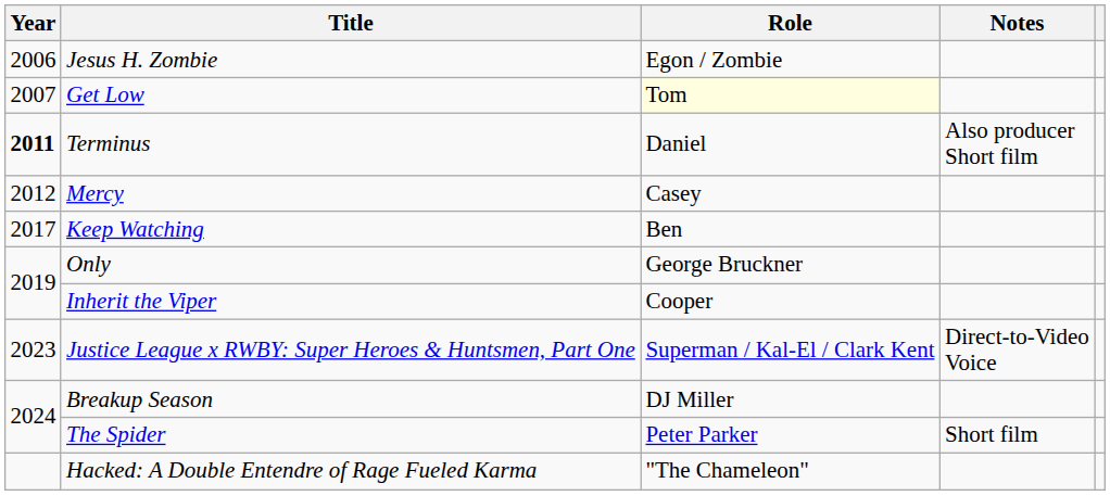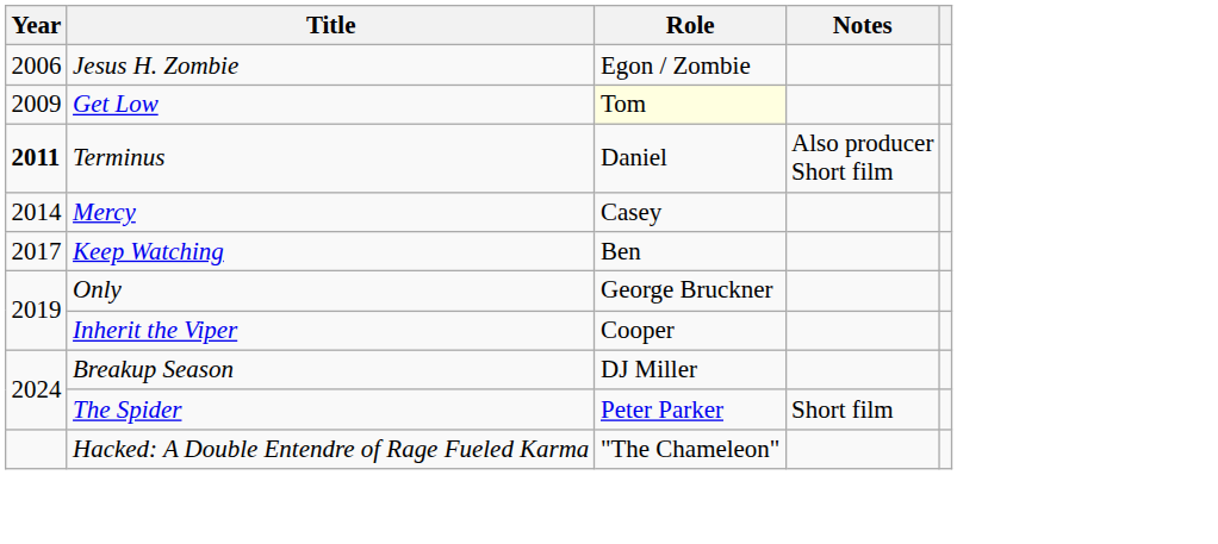 <table class="wikitable sortable">
 <tr>
 <th>Year</th>
 <th>Title</th>
 <th>Role</th>
 <th>Notes</th>
 <th></th>
 </tr>
 <tr>
 <td>2006</td>
 <td><em>Jesus H. Zombie</em></td>
 <td>Egon / Zombie</td>
 <td align="center"></td>
 <td></td>
 </tr>
 <tr>
-<td>2007</td>
+<td>2009</td>
 <td><em><a href='#'>Get Low</a></em></td>
 <td style="background: lightyellow;">Tom</td>
 <td align="center"></td>
 <td></td>
 </tr>
 <tr>
 <td><strong>2011</strong></td>
 <td><em>Terminus</em></td>
 <td>Daniel</td>
 <td>Also producer<br>Short film</td>
 <td></td>
 </tr>
 <tr>
-<td>2012</td>
+<td>2014</td>
 <td><em><a href='#'>Mercy</a></em></td>
 <td>Casey</td>
 <td align="center"></td>
 <td></td>
 </tr>
 <tr>
 <td>2017</td>
 <td><em><a href='#'>Keep Watching</a></em></td>
 <td>Ben</td>
 <td align="center"></td>
 <td></td>
 </tr>
 <tr>
 <td rowspan="2">2019</td>
 <td><em>Only</em></td>
 <td>George Bruckner</td>
 <td align="center"></td>
 <td></td>
 </tr>
 <tr>
 <td><em><a href='#'>Inherit the Viper</a></em></td>
 <td>Cooper</td>
 <td align="center"></td>
 <td></td>
 </tr>
 <tr>
-<td>2023</td>
-<td><em><a href='#'>Justice League x RWBY: Super Heroes & Huntsmen, Part One</a></em></td>
-<td><a href='#'>Superman / Kal-El / Clark Kent</a></td>
-<td>Direct-to-Video<br>Voice</td>
-<td></td>
-</tr>
-<tr>
 <td rowspan="2">2024</td>
 <td><em>Breakup Season</em></td>
 <td>DJ Miller</td>
 <td></td>
 <td></td>
 </tr>
 <tr>
 <td><em><a href='#'>The Spider</a></em></td>
 <td><a href='#'>Peter Parker</a></td>
 <td>Short film</td>
 <td></td>
 </tr>
 <tr>
 <td></td>
 <td><em>Hacked: A Double Entendre of Rage Fueled Karma</em></td>
 <td>"The Chameleon"</td>
 <td></td>
 <td></td>
 </tr>
 </table>
